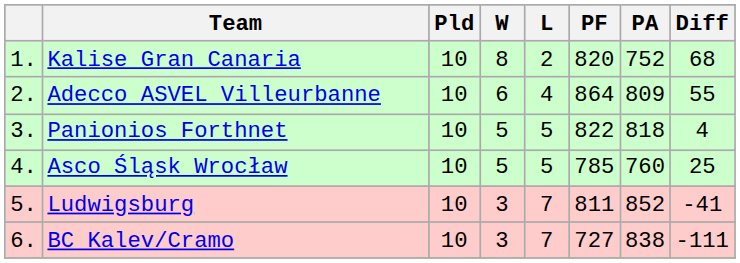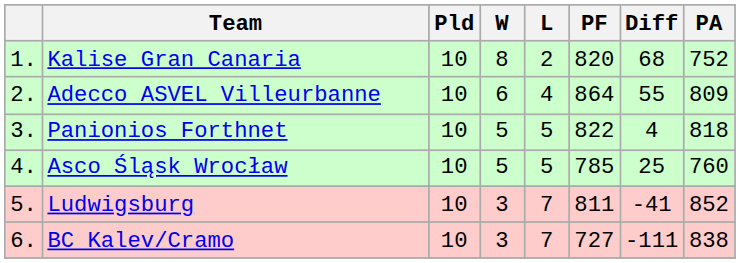 <table class=wikitable style="text-align:center">
 <tr>
 <th width=15></th>
 <th width=220>Team</th>
 <th width=20>Pld</th>
 <th width=20>W</th>
 <th width=20>L</th>
 <th width=20>PF</th>
+<th width=30>Diff</th>
 <th width=20>PA</th>
-<th width=30>Diff</th>
 </tr>
 <tr style="background: #ccffcc;">
 <td>1.</td>
 <td align=left> <a href='#'>Kalise Gran Canaria</a></td>
 <td>10</td>
 <td>8</td>
 <td>2</td>
 <td>820</td>
+<td>68</td>
 <td>752</td>
-<td>68</td>
 </tr>
 <tr style="background: #ccffcc;">
 <td>2.</td>
 <td align=left> <a href='#'>Adecco ASVEL Villeurbanne</a></td>
 <td>10</td>
 <td>6</td>
 <td>4</td>
 <td>864</td>
+<td>55</td>
 <td>809</td>
-<td>55</td>
 </tr>
 <tr style="background: #ccffcc;">
 <td>3.</td>
 <td align=left> <a href='#'>Panionios Forthnet</a></td>
 <td>10</td>
 <td>5</td>
 <td>5</td>
 <td>822</td>
+<td>4</td>
 <td>818</td>
-<td>4</td>
 </tr>
 <tr style="background: #ccffcc;">
 <td>4.</td>
 <td align=left> <a href='#'>Asco Śląsk Wrocław</a></td>
 <td>10</td>
 <td>5</td>
 <td>5</td>
 <td>785</td>
+<td>25</td>
 <td>760</td>
-<td>25</td>
 </tr>
 <tr style="background: #ffcccc;">
 <td>5.</td>
 <td align=left> <a href='#'>Ludwigsburg</a></td>
 <td>10</td>
 <td>3</td>
 <td>7</td>
 <td>811</td>
+<td>-41</td>
 <td>852</td>
-<td>-41</td>
 </tr>
 <tr style="background: #ffcccc;">
 <td>6.</td>
 <td align=left> <a href='#'>BC Kalev/Cramo</a></td>
 <td>10</td>
 <td>3</td>
 <td>7</td>
 <td>727</td>
+<td>-111</td>
 <td>838</td>
-<td>-111</td>
 </tr>
 </table>
